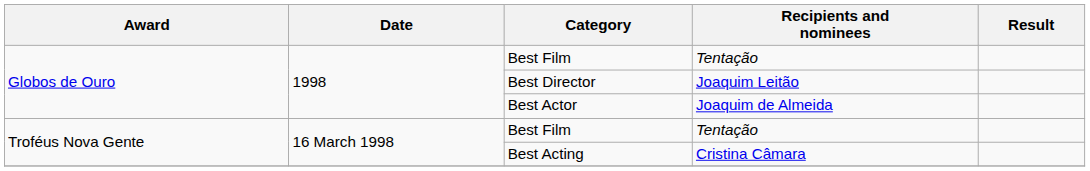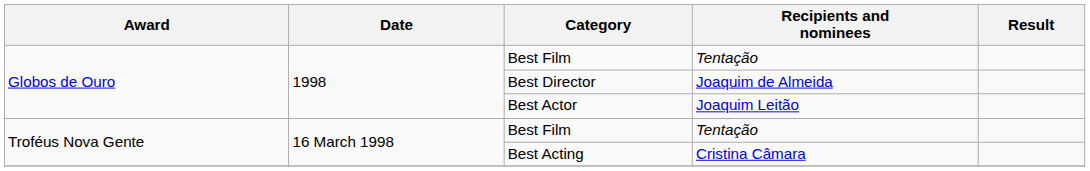 <table class="wikitable sortable" width="90%">
 <tr style="background:#ccc; text-align:center;">
 <th>Award</th>
 <th>Date</th>
 <th>Category</th>
 <th>Recipients and <br>nominees</th>
 <th>Result</th>
 </tr>
 <tr>
 <td rowspan="3"><a href='#'>Globos de Ouro</a></td>
 <td rowspan="3">1998</td>
 <td>Best Film</td>
 <td><em>Tentação</em></td>
 <td></td>
 </tr>
 <tr>
 <td>Best Director</td>
-<td><a href='#'>Joaquim Leitão</a></td>
+<td><a href='#'>Joaquim de Almeida</a></td>
 <td></td>
 </tr>
 <tr>
 <td>Best Actor</td>
-<td><a href='#'>Joaquim de Almeida</a></td>
+<td><a href='#'>Joaquim Leitão</a></td>
 <td></td>
 </tr>
 <tr>
 <td rowspan="2">Troféus Nova Gente</td>
 <td rowspan="2">16 March 1998</td>
 <td>Best Film</td>
 <td><em>Tentação</em></td>
 <td></td>
 </tr>
 <tr>
 <td>Best Acting</td>
 <td><a href='#'>Cristina Câmara</a></td>
 <td></td>
 </tr>
 <tr>
 </tr>
 </table>
